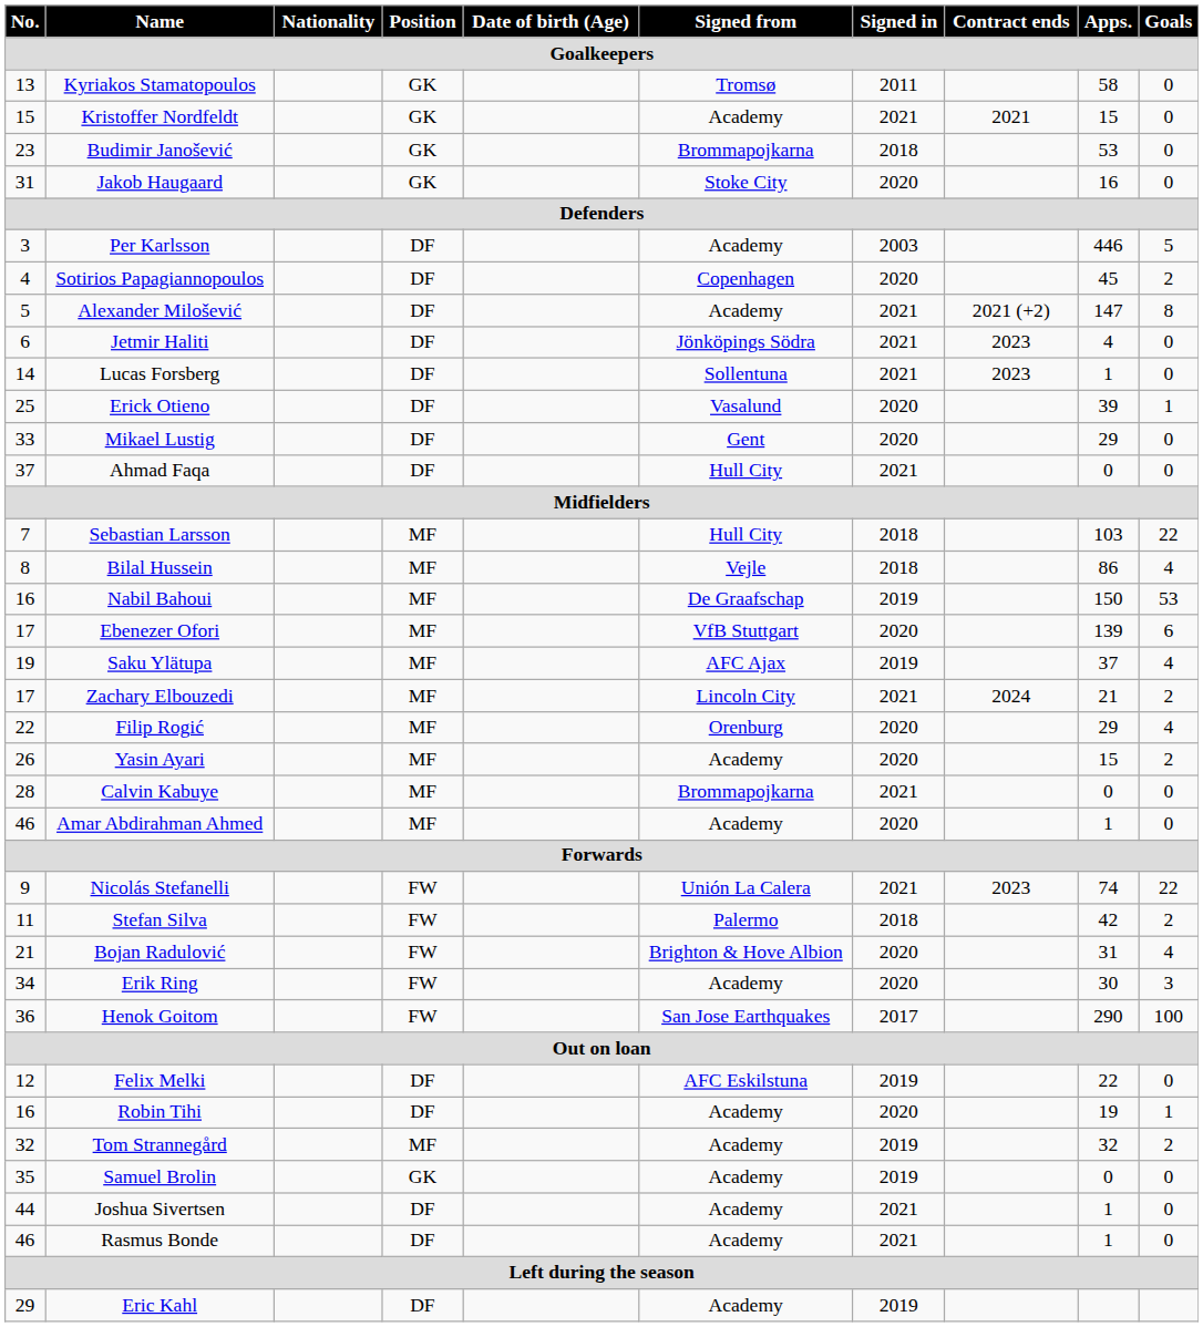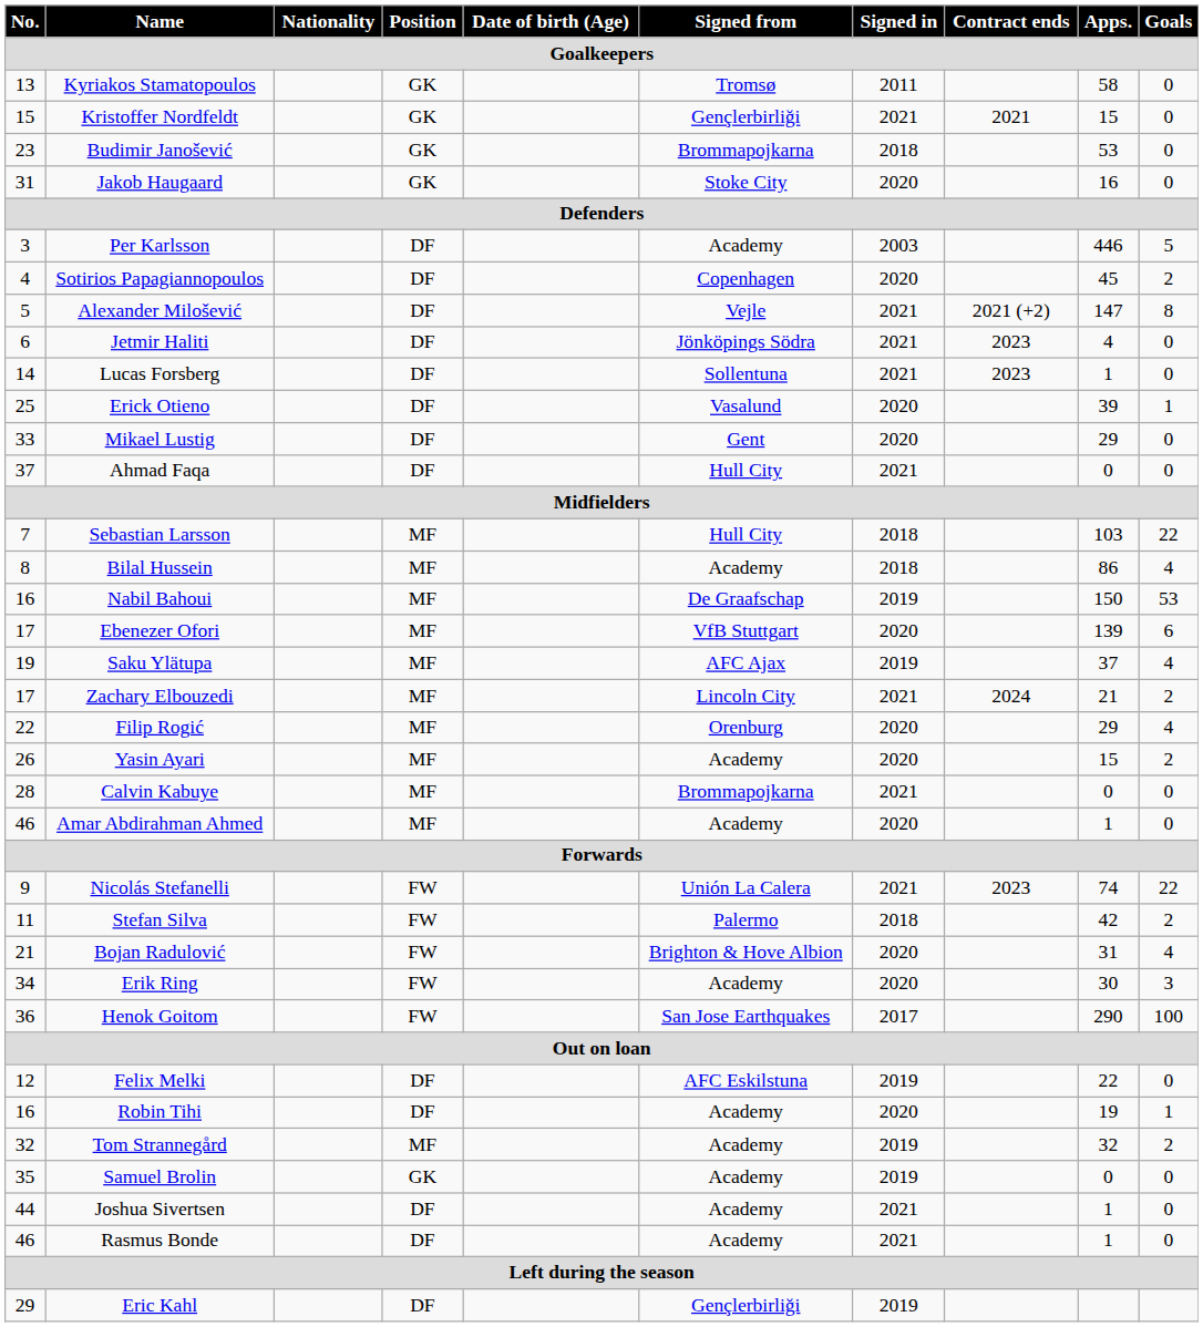 <table class="wikitable"  style="text-align:center; font-size:90%; width:100%;">
 <tr>
 <th style="background:#000000; color:white; text-align:center;">No.</th>
 <th style="background:#000000; color:white; text-align:center;">Name</th>
 <th style="background:#000000; color:white; text-align:center;">Nationality</th>
 <th style="background:#000000; color:white; text-align:center;">Position</th>
 <th style="background:#000000; color:white; text-align:center;">Date of birth (Age)</th>
 <th style="background:#000000; color:white; text-align:center;">Signed from</th>
 <th style="background:#000000; color:white; text-align:center;">Signed in</th>
 <th style="background:#000000; color:white; text-align:center;">Contract ends</th>
 <th style="background:#000000; color:white; text-align:center;">Apps.</th>
 <th style="background:#000000; color:white; text-align:center;">Goals</th>
 </tr>
 <tr>
 <th colspan="11"  style="background:#dcdcdc; text-align:center;">Goalkeepers</th>
 </tr>
 <tr>
 <td>13</td>
 <td><a href='#'>Kyriakos Stamatopoulos</a></td>
 <td></td>
 <td>GK</td>
 <td></td>
 <td><a href='#'>Tromsø</a></td>
 <td>2011</td>
 <td></td>
 <td>58</td>
 <td>0</td>
 </tr>
 <tr>
 <td>15</td>
 <td><a href='#'>Kristoffer Nordfeldt</a></td>
 <td></td>
 <td>GK</td>
 <td></td>
-<td>Academy</td>
+<td><a href='#'>Gençlerbirliği</a></td>
 <td>2021</td>
 <td>2021</td>
 <td>15</td>
 <td>0</td>
 </tr>
 <tr>
 <td>23</td>
 <td><a href='#'>Budimir Janošević</a></td>
 <td></td>
 <td>GK</td>
 <td></td>
 <td><a href='#'>Brommapojkarna</a></td>
 <td>2018</td>
 <td></td>
 <td>53</td>
 <td>0</td>
 </tr>
 <tr>
 <td>31</td>
 <td><a href='#'>Jakob Haugaard</a></td>
 <td></td>
 <td>GK</td>
 <td></td>
 <td><a href='#'>Stoke City</a></td>
 <td>2020</td>
 <td></td>
 <td>16</td>
 <td>0</td>
 </tr>
 <tr>
 <th colspan="11"  style="background:#dcdcdc; text-align:center;">Defenders</th>
 </tr>
 <tr>
 <td>3</td>
 <td><a href='#'>Per Karlsson</a></td>
 <td></td>
 <td>DF</td>
 <td></td>
 <td>Academy</td>
 <td>2003</td>
 <td></td>
 <td>446</td>
 <td>5</td>
 </tr>
 <tr>
 <td>4</td>
 <td><a href='#'>Sotirios Papagiannopoulos</a></td>
 <td></td>
 <td>DF</td>
 <td></td>
 <td><a href='#'>Copenhagen</a></td>
 <td>2020</td>
 <td></td>
 <td>45</td>
 <td>2</td>
 </tr>
 <tr>
 <td>5</td>
 <td><a href='#'>Alexander Milošević</a></td>
 <td></td>
 <td>DF</td>
 <td></td>
-<td>Academy</td>
+<td><a href='#'>Vejle</a></td>
 <td>2021</td>
 <td>2021 (+2)</td>
 <td>147</td>
 <td>8</td>
 </tr>
 <tr>
 <td>6</td>
 <td><a href='#'>Jetmir Haliti</a></td>
 <td></td>
 <td>DF</td>
 <td></td>
 <td><a href='#'>Jönköpings Södra</a></td>
 <td>2021</td>
 <td>2023</td>
 <td>4</td>
 <td>0</td>
 </tr>
 <tr>
 <td>14</td>
 <td>Lucas Forsberg</td>
 <td></td>
 <td>DF</td>
 <td></td>
 <td><a href='#'>Sollentuna</a></td>
 <td>2021</td>
 <td>2023</td>
 <td>1</td>
 <td>0</td>
 </tr>
 <tr>
 <td>25</td>
 <td><a href='#'>Erick Otieno</a></td>
 <td></td>
 <td>DF</td>
 <td></td>
 <td><a href='#'>Vasalund</a></td>
 <td>2020</td>
 <td></td>
 <td>39</td>
 <td>1</td>
 </tr>
 <tr>
 <td>33</td>
 <td><a href='#'>Mikael Lustig</a></td>
 <td></td>
 <td>DF</td>
 <td></td>
 <td><a href='#'>Gent</a></td>
 <td>2020</td>
 <td></td>
 <td>29</td>
 <td>0</td>
 </tr>
 <tr>
 <td>37</td>
 <td>Ahmad Faqa</td>
 <td></td>
 <td>DF</td>
 <td></td>
 <td><a href='#'>Hull City</a></td>
 <td>2021</td>
 <td></td>
 <td>0</td>
 <td>0</td>
 </tr>
 <tr>
 <th colspan="11"  style="background:#dcdcdc; text-align:center;">Midfielders</th>
 </tr>
 <tr>
 <td>7</td>
 <td><a href='#'>Sebastian Larsson</a></td>
 <td></td>
 <td>MF</td>
 <td></td>
 <td><a href='#'>Hull City</a></td>
 <td>2018</td>
 <td></td>
 <td>103</td>
 <td>22</td>
 </tr>
 <tr>
 <td>8</td>
 <td><a href='#'>Bilal Hussein</a></td>
 <td></td>
 <td>MF</td>
 <td></td>
-<td><a href='#'>Vejle</a></td>
+<td>Academy</td>
 <td>2018</td>
 <td></td>
 <td>86</td>
 <td>4</td>
 </tr>
 <tr>
 <td>16</td>
 <td><a href='#'>Nabil Bahoui</a></td>
 <td></td>
 <td>MF</td>
 <td></td>
 <td><a href='#'>De Graafschap</a></td>
 <td>2019</td>
 <td></td>
 <td>150</td>
 <td>53</td>
 </tr>
 <tr>
 <td>17</td>
 <td><a href='#'>Ebenezer Ofori</a></td>
 <td></td>
 <td>MF</td>
 <td></td>
 <td><a href='#'>VfB Stuttgart</a></td>
 <td>2020</td>
 <td></td>
 <td>139</td>
 <td>6</td>
 </tr>
 <tr>
 <td>19</td>
 <td><a href='#'>Saku Ylätupa</a></td>
 <td></td>
 <td>MF</td>
 <td></td>
 <td><a href='#'>AFC Ajax</a></td>
 <td>2019</td>
 <td></td>
 <td>37</td>
 <td>4</td>
 </tr>
 <tr>
 <td>17</td>
 <td><a href='#'>Zachary Elbouzedi</a></td>
 <td></td>
 <td>MF</td>
 <td></td>
 <td><a href='#'>Lincoln City</a></td>
 <td>2021</td>
 <td>2024</td>
 <td>21</td>
 <td>2</td>
 </tr>
 <tr>
 <td>22</td>
 <td><a href='#'>Filip Rogić</a></td>
 <td></td>
 <td>MF</td>
 <td></td>
 <td><a href='#'>Orenburg</a></td>
 <td>2020</td>
 <td></td>
 <td>29</td>
 <td>4</td>
 </tr>
 <tr>
 <td>26</td>
 <td><a href='#'>Yasin Ayari</a></td>
 <td></td>
 <td>MF</td>
 <td></td>
 <td>Academy</td>
 <td>2020</td>
 <td></td>
 <td>15</td>
 <td>2</td>
 </tr>
 <tr>
 <td>28</td>
 <td><a href='#'>Calvin Kabuye</a></td>
 <td></td>
 <td>MF</td>
 <td></td>
 <td><a href='#'>Brommapojkarna</a></td>
 <td>2021</td>
 <td></td>
 <td>0</td>
 <td>0</td>
 </tr>
 <tr>
 <td>46</td>
 <td><a href='#'>Amar Abdirahman Ahmed</a></td>
 <td></td>
 <td>MF</td>
 <td></td>
 <td>Academy</td>
 <td>2020</td>
 <td></td>
 <td>1</td>
 <td>0</td>
 </tr>
 <tr>
 <th colspan="11"  style="background:#dcdcdc; text-align:center;">Forwards</th>
 </tr>
 <tr>
 <td>9</td>
 <td><a href='#'>Nicolás Stefanelli</a></td>
 <td></td>
 <td>FW</td>
 <td></td>
 <td><a href='#'>Unión La Calera</a></td>
 <td>2021</td>
 <td>2023</td>
 <td>74</td>
 <td>22</td>
 </tr>
 <tr>
 <td>11</td>
 <td><a href='#'>Stefan Silva</a></td>
 <td></td>
 <td>FW</td>
 <td></td>
 <td><a href='#'>Palermo</a></td>
 <td>2018</td>
 <td></td>
 <td>42</td>
 <td>2</td>
 </tr>
 <tr>
 <td>21</td>
 <td><a href='#'>Bojan Radulović</a></td>
 <td></td>
 <td>FW</td>
 <td></td>
 <td><a href='#'>Brighton & Hove Albion</a></td>
 <td>2020</td>
 <td></td>
 <td>31</td>
 <td>4</td>
 </tr>
 <tr>
 <td>34</td>
 <td><a href='#'>Erik Ring</a></td>
 <td></td>
 <td>FW</td>
 <td></td>
 <td>Academy</td>
 <td>2020</td>
 <td></td>
 <td>30</td>
 <td>3</td>
 </tr>
 <tr>
 <td>36</td>
 <td><a href='#'>Henok Goitom</a></td>
 <td></td>
 <td>FW</td>
 <td></td>
 <td><a href='#'>San Jose Earthquakes</a></td>
 <td>2017</td>
 <td></td>
 <td>290</td>
 <td>100</td>
 </tr>
 <tr>
 <th colspan="11"  style="background:#dcdcdc; text-align:center;">Out on loan</th>
 </tr>
 <tr>
 <td>12</td>
 <td><a href='#'>Felix Melki</a></td>
 <td></td>
 <td>DF</td>
 <td></td>
 <td><a href='#'>AFC Eskilstuna</a></td>
 <td>2019</td>
 <td></td>
 <td>22</td>
 <td>0</td>
 </tr>
 <tr>
 <td>16</td>
 <td><a href='#'>Robin Tihi</a></td>
 <td></td>
 <td>DF</td>
 <td></td>
 <td>Academy</td>
 <td>2020</td>
 <td></td>
 <td>19</td>
 <td>1</td>
 </tr>
 <tr>
 <td>32</td>
 <td><a href='#'>Tom Strannegård</a></td>
 <td></td>
 <td>MF</td>
 <td></td>
 <td>Academy</td>
 <td>2019</td>
 <td></td>
 <td>32</td>
 <td>2</td>
 </tr>
 <tr>
 <td>35</td>
 <td><a href='#'>Samuel Brolin</a></td>
 <td></td>
 <td>GK</td>
 <td></td>
 <td>Academy</td>
 <td>2019</td>
 <td></td>
 <td>0</td>
 <td>0</td>
 </tr>
 <tr>
 <td>44</td>
 <td>Joshua Sivertsen</td>
 <td></td>
 <td>DF</td>
 <td></td>
 <td>Academy</td>
 <td>2021</td>
 <td></td>
 <td>1</td>
 <td>0</td>
 </tr>
 <tr>
 <td>46</td>
 <td>Rasmus Bonde</td>
 <td></td>
 <td>DF</td>
 <td></td>
 <td>Academy</td>
 <td>2021</td>
 <td></td>
 <td>1</td>
 <td>0</td>
 </tr>
 <tr>
 <th colspan="11"  style="background:#dcdcdc; text-align:center;">Left during the season</th>
 </tr>
 <tr>
 <td>29</td>
 <td><a href='#'>Eric Kahl</a></td>
 <td></td>
 <td>DF</td>
 <td></td>
-<td>Academy</td>
+<td><a href='#'>Gençlerbirliği</a></td>
 <td>2019</td>
 <td></td>
 <td></td>
 <td></td>
 </tr>
 </table>
